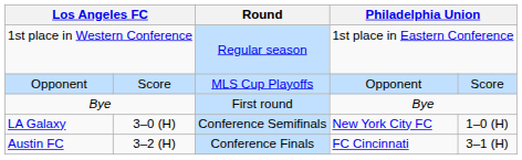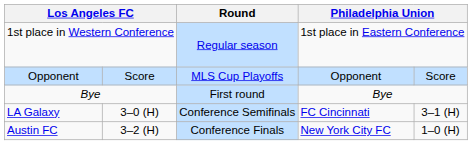 <table class="wikitable" style="text-align:center">
 <tr>
 <th colspan=2><a href='#'>Los Angeles FC</a></th>
 <th>Round</th>
 <th colspan=2><a href='#'>Philadelphia Union</a></th>
 </tr>
 <tr>
 <td colspan=2 valign=top>1st place in <a href='#'>Western Conference</a><br><br><br></td>
 <td style="background:#c1e0ff"><a href='#'>Regular season</a></td>
 <td colspan=2 valign=top>1st place in <a href='#'>Eastern Conference</a><br><br><br></td>
 </tr>
 <tr style="background:#c1e0ff">
 <td>Opponent</td>
 <td>Score</td>
 <td><a href='#'>MLS Cup Playoffs</a></td>
 <td>Opponent</td>
 <td>Score</td>
 </tr>
 <tr>
 <td colspan=2 align=center><em>Bye</em></td>
 <td style="background:#c1e0ff">First round</td>
 <td colspan=2 align=center><em>Bye</em></td>
 </tr>
 <tr>
 <td align=left><a href='#'>LA Galaxy</a></td>
 <td>3–0 (H)</td>
 <td style="background:#c1e0ff">Conference Semifinals</td>
-<td align=left><a href='#'>New York City FC</a></td>
-<td>1–0 (H)</td>
+<td align=left><a href='#'>FC Cincinnati</a></td>
+<td>3–1 (H)</td>
 </tr>
 <tr>
 <td align=left><a href='#'>Austin FC</a></td>
 <td>3–2 (H)</td>
 <td style="background:#c1e0ff">Conference Finals</td>
-<td align=left><a href='#'>FC Cincinnati</a></td>
-<td>3–1 (H)</td>
+<td align=left><a href='#'>New York City FC</a></td>
+<td>1–0 (H)</td>
 </tr>
 </table>
